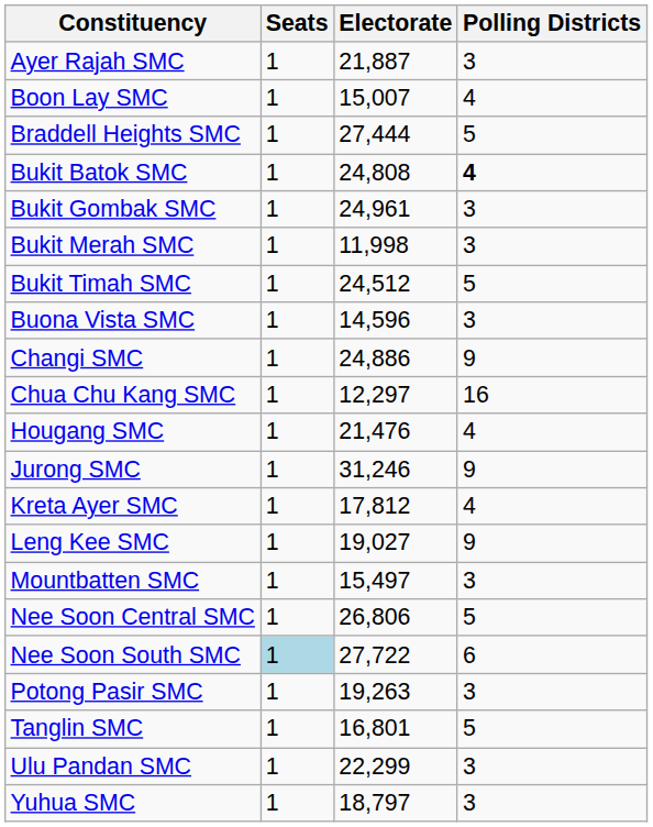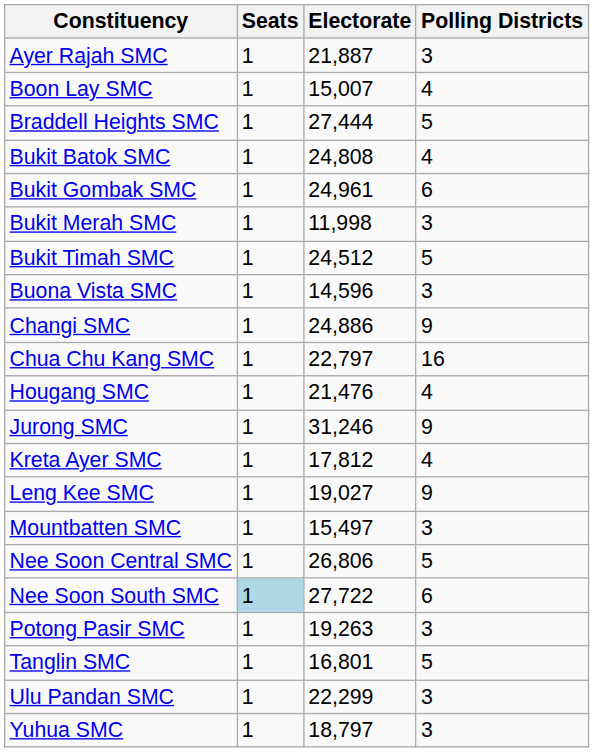 <table class="wikitable">
 <tr>
 <th>Constituency</th>
 <th>Seats</th>
 <th>Electorate</th>
 <th>Polling Districts</th>
 </tr>
 <tr>
 <td><a href='#'>Ayer Rajah SMC</a></td>
 <td>1</td>
 <td>21,887</td>
 <td>3</td>
 </tr>
 <tr>
 <td><a href='#'>Boon Lay SMC</a></td>
 <td>1</td>
 <td>15,007</td>
 <td>4</td>
 </tr>
 <tr>
 <td><a href='#'>Braddell Heights SMC</a></td>
 <td>1</td>
 <td>27,444</td>
 <td>5</td>
 </tr>
 <tr>
 <td><a href='#'>Bukit Batok SMC</a></td>
 <td>1</td>
 <td>24,808</td>
-<td><strong>4</strong></td>
+<td>4</td>
 </tr>
 <tr>
 <td><a href='#'>Bukit Gombak SMC</a></td>
 <td>1</td>
 <td>24,961</td>
-<td>3</td>
+<td>6</td>
 </tr>
 <tr>
 <td><a href='#'>Bukit Merah SMC</a></td>
 <td>1</td>
 <td>11,998</td>
 <td>3</td>
 </tr>
 <tr>
 <td><a href='#'>Bukit Timah SMC</a></td>
 <td>1</td>
 <td>24,512</td>
 <td>5</td>
 </tr>
 <tr>
 <td><a href='#'>Buona Vista SMC</a></td>
 <td>1</td>
 <td>14,596</td>
 <td>3</td>
 </tr>
 <tr>
 <td><a href='#'>Changi SMC</a></td>
 <td>1</td>
 <td>24,886</td>
 <td>9</td>
 </tr>
 <tr>
 <td><a href='#'>Chua Chu Kang SMC</a></td>
 <td>1</td>
-<td>12,297</td>
+<td>22,797</td>
 <td>16</td>
 </tr>
 <tr>
 <td><a href='#'>Hougang SMC</a></td>
 <td>1</td>
 <td>21,476</td>
 <td>4</td>
 </tr>
 <tr>
 <td><a href='#'>Jurong SMC</a></td>
 <td>1</td>
 <td>31,246</td>
 <td>9</td>
 </tr>
 <tr>
 <td><a href='#'>Kreta Ayer SMC</a></td>
 <td>1</td>
 <td>17,812</td>
 <td>4</td>
 </tr>
 <tr>
 <td><a href='#'>Leng Kee SMC</a></td>
 <td>1</td>
 <td>19,027</td>
 <td>9</td>
 </tr>
 <tr>
 <td><a href='#'>Mountbatten SMC</a></td>
 <td>1</td>
 <td>15,497</td>
 <td>3</td>
 </tr>
 <tr>
 <td><a href='#'>Nee Soon Central SMC</a></td>
 <td>1</td>
 <td>26,806</td>
 <td>5</td>
 </tr>
 <tr>
 <td><a href='#'>Nee Soon South SMC</a></td>
 <td style="background: lightblue;">1</td>
 <td>27,722</td>
 <td>6</td>
 </tr>
 <tr>
 <td><a href='#'>Potong Pasir SMC</a></td>
 <td>1</td>
 <td>19,263</td>
 <td>3</td>
 </tr>
 <tr>
 <td><a href='#'>Tanglin SMC</a></td>
 <td>1</td>
 <td>16,801</td>
 <td>5</td>
 </tr>
 <tr>
 <td><a href='#'>Ulu Pandan SMC</a></td>
 <td>1</td>
 <td>22,299</td>
 <td>3</td>
 </tr>
 <tr>
 <td><a href='#'>Yuhua SMC</a></td>
 <td>1</td>
 <td>18,797</td>
 <td>3</td>
 </tr>
 </table>
